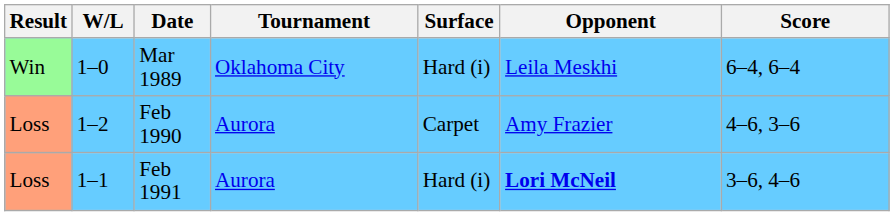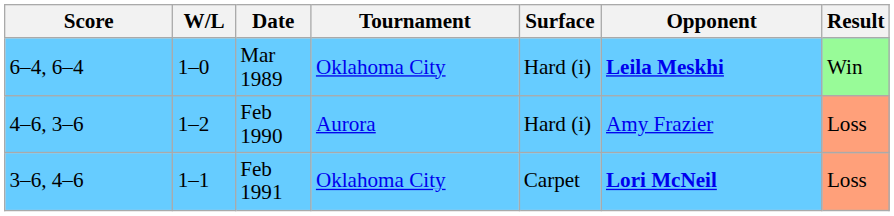 <table class="sortable wikitable">
 <tr>
-<th>Result</th>
+<th style="width:120px" class="unsortable">Score</th>
 <th style="width:40px" class="unsortable">W/L</th>
 <th style="width:50px">Date</th>
 <th style="width:150px">Tournament</th>
 <th style="width:55px">Surface</th>
 <th style="width:160px">Opponent</th>
-<th style="width:120px" class="unsortable">Score</th>
+<th>Result</th>
 </tr>
 <tr style="background:#66ccff;">
-<td style="background:#98fb98;">Win</td>
+<td>6–4, 6–4</td>
 <td>1–0</td>
 <td>Mar 1989</td>
 <td><a href='#'>Oklahoma City</a></td>
 <td>Hard (i)</td>
-<td> <a href='#'>Leila Meskhi</a></td>
-<td>6–4, 6–4</td>
+<td><strong> <a href='#'>Leila Meskhi</a></strong></td>
+<td style="background:#98fb98;">Win</td>
 </tr>
 <tr style="background:#66ccff;">
-<td style="background:#ffa07a;">Loss</td>
+<td>4–6, 3–6</td>
 <td>1–2</td>
 <td>Feb 1990</td>
 <td><a href='#'>Aurora</a></td>
-<td>Carpet</td>
+<td>Hard (i)</td>
 <td> <a href='#'>Amy Frazier</a></td>
-<td>4–6, 3–6</td>
+<td style="background:#ffa07a;">Loss</td>
 </tr>
 <tr style="background:#66ccff;">
-<td style="background:#ffa07a;">Loss</td>
+<td>3–6, 4–6</td>
 <td>1–1</td>
 <td>Feb 1991</td>
-<td><a href='#'>Aurora</a></td>
-<td>Hard (i)</td>
+<td><a href='#'>Oklahoma City</a></td>
+<td>Carpet</td>
 <td><strong> <a href='#'>Lori McNeil</a></strong></td>
-<td>3–6, 4–6</td>
+<td style="background:#ffa07a;">Loss</td>
 </tr>
 </table>
